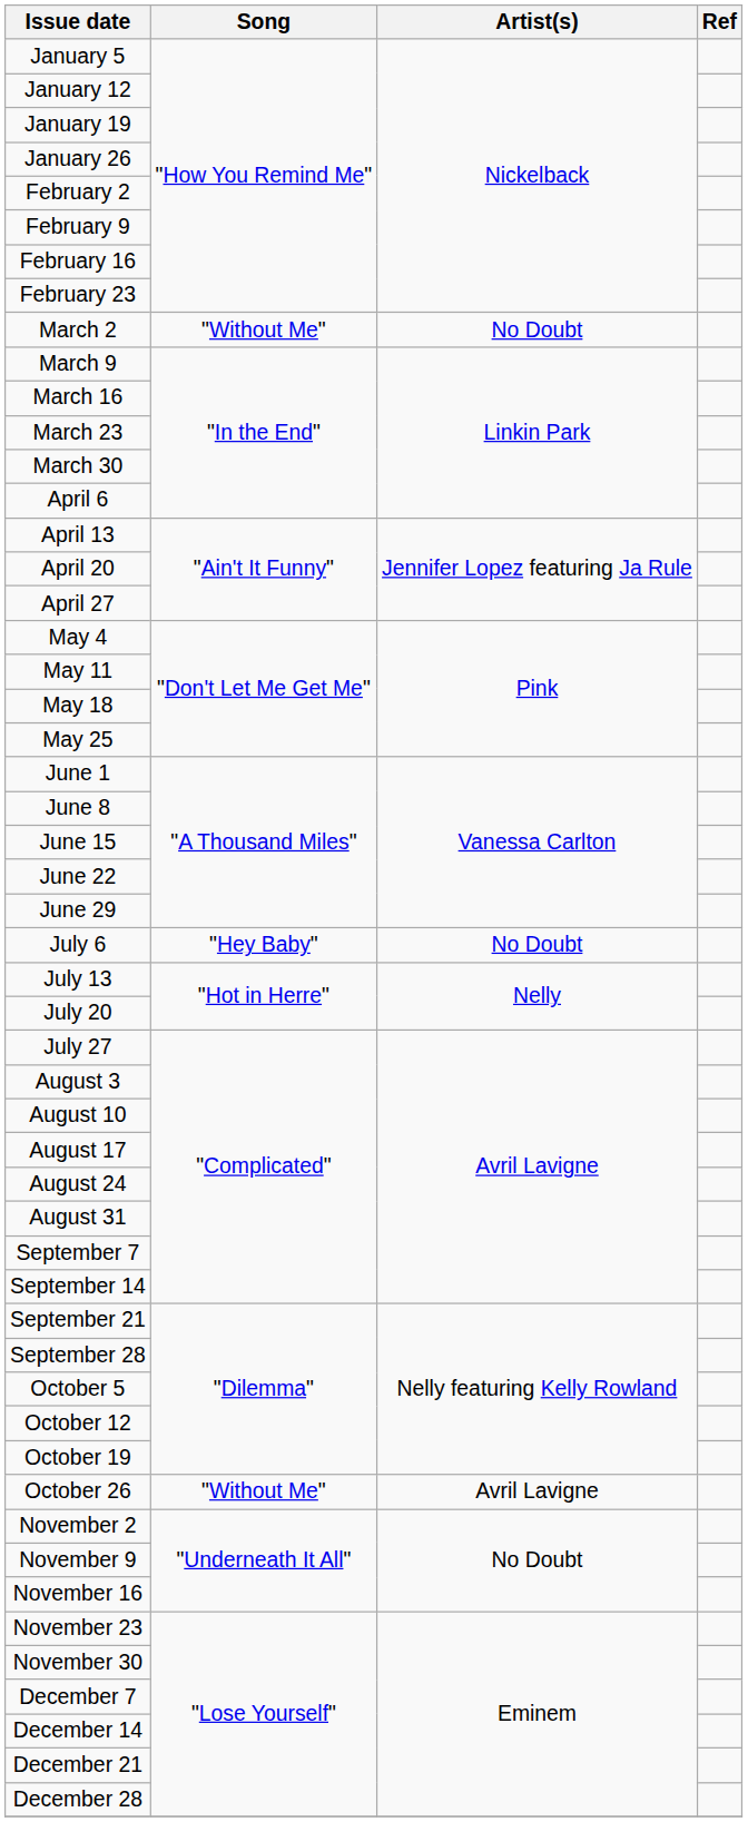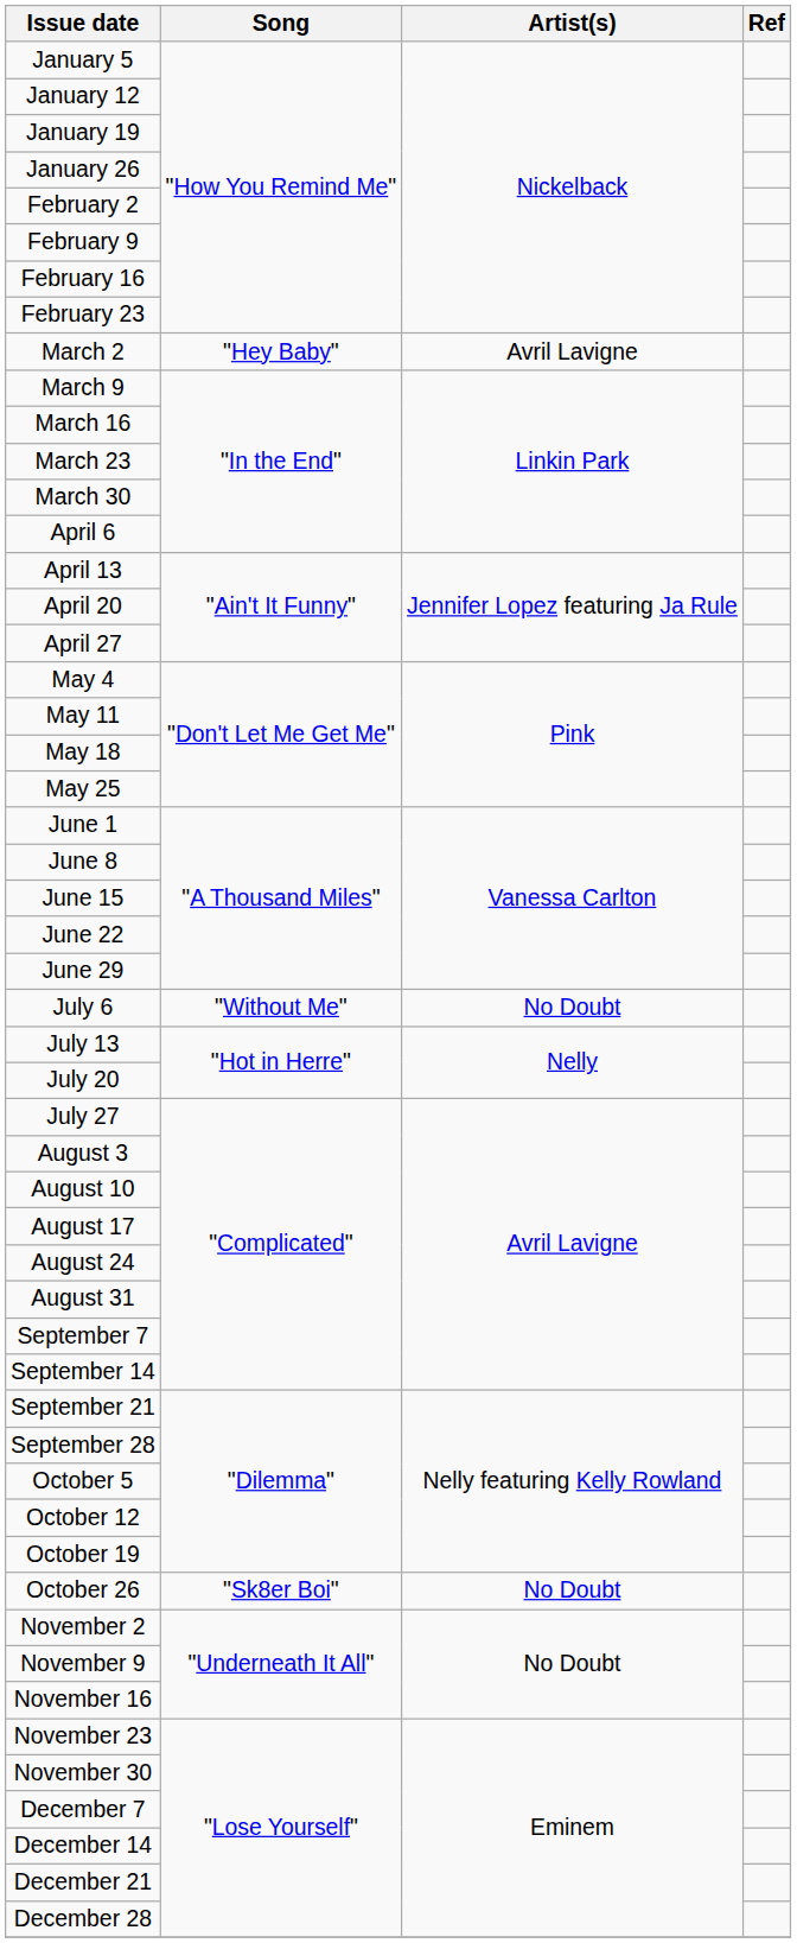 <table class="wikitable" style="text-align: center;">
 <tr>
 <th>Issue date</th>
 <th>Song</th>
 <th>Artist(s)</th>
 <th>Ref</th>
 </tr>
 <tr>
 <td>January 5</td>
 <td rowspan="8">"<a href='#'>How You Remind Me</a>"</td>
 <td rowspan="8"><a href='#'>Nickelback</a></td>
 <td></td>
 </tr>
 <tr>
 <td>January 12</td>
 <td></td>
 </tr>
 <tr>
 <td>January 19</td>
 <td></td>
 </tr>
 <tr>
 <td>January 26</td>
 <td></td>
 </tr>
 <tr>
 <td>February 2</td>
 <td></td>
 </tr>
 <tr>
 <td>February 9</td>
 <td></td>
 </tr>
 <tr>
 <td>February 16</td>
 <td></td>
 </tr>
 <tr>
 <td>February 23</td>
 <td></td>
 </tr>
 <tr>
 <td>March 2</td>
-<td>"<a href='#'>Without Me</a>"</td>
-<td><a href='#'>No Doubt</a></td>
+<td>"<a href='#'>Hey Baby</a>"</td>
+<td>Avril Lavigne</td>
 <td></td>
 </tr>
 <tr>
 <td>March 9</td>
 <td rowspan="5">"<a href='#'>In the End</a>"</td>
 <td rowspan="5"><a href='#'>Linkin Park</a></td>
 <td></td>
 </tr>
 <tr>
 <td>March 16</td>
 <td></td>
 </tr>
 <tr>
 <td>March 23</td>
 <td></td>
 </tr>
 <tr>
 <td>March 30</td>
 <td></td>
 </tr>
 <tr>
 <td>April 6</td>
 <td></td>
 </tr>
 <tr>
 <td>April 13</td>
 <td rowspan="3">"<a href='#'>Ain't It Funny</a>"</td>
 <td rowspan="3"><a href='#'>Jennifer Lopez</a> featuring <a href='#'>Ja Rule</a></td>
 <td></td>
 </tr>
 <tr>
 <td>April 20</td>
 <td></td>
 </tr>
 <tr>
 <td>April 27</td>
 <td></td>
 </tr>
 <tr>
 <td>May 4</td>
 <td rowspan="4">"<a href='#'>Don't Let Me Get Me</a>"</td>
 <td rowspan="4"><a href='#'>Pink</a></td>
 <td></td>
 </tr>
 <tr>
 <td>May 11</td>
 <td></td>
 </tr>
 <tr>
 <td>May 18</td>
 <td></td>
 </tr>
 <tr>
 <td>May 25</td>
 <td></td>
 </tr>
 <tr>
 <td>June 1</td>
 <td rowspan="5">"<a href='#'>A Thousand Miles</a>"</td>
 <td rowspan="5"><a href='#'>Vanessa Carlton</a></td>
 <td></td>
 </tr>
 <tr>
 <td>June 8</td>
 <td></td>
 </tr>
 <tr>
 <td>June 15</td>
 <td></td>
 </tr>
 <tr>
 <td>June 22</td>
 <td></td>
 </tr>
 <tr>
 <td>June 29</td>
 <td></td>
 </tr>
 <tr>
 <td>July 6</td>
-<td>"<a href='#'>Hey Baby</a>"</td>
+<td>"<a href='#'>Without Me</a>"</td>
 <td><a href='#'>No Doubt</a></td>
 <td></td>
 </tr>
 <tr>
 <td>July 13</td>
 <td rowspan="2">"<a href='#'>Hot in Herre</a>"</td>
 <td rowspan="2"><a href='#'>Nelly</a></td>
 <td></td>
 </tr>
 <tr>
 <td>July 20</td>
 <td></td>
 </tr>
 <tr>
 <td>July 27</td>
 <td rowspan="8">"<a href='#'>Complicated</a>"</td>
 <td rowspan="8"><a href='#'>Avril Lavigne</a></td>
 <td></td>
 </tr>
 <tr>
 <td>August 3</td>
 <td></td>
 </tr>
 <tr>
 <td>August 10</td>
 <td></td>
 </tr>
 <tr>
 <td>August 17</td>
 <td></td>
 </tr>
 <tr>
 <td>August 24</td>
 <td></td>
 </tr>
 <tr>
 <td>August 31</td>
 <td></td>
 </tr>
 <tr>
 <td>September 7</td>
 <td></td>
 </tr>
 <tr>
 <td>September 14</td>
 <td></td>
 </tr>
 <tr>
 <td>September 21</td>
 <td rowspan="5">"<a href='#'>Dilemma</a>"</td>
 <td rowspan="5">Nelly featuring <a href='#'>Kelly Rowland</a></td>
 <td></td>
 </tr>
 <tr>
 <td>September 28</td>
 <td></td>
 </tr>
 <tr>
 <td>October 5</td>
 <td></td>
 </tr>
 <tr>
 <td>October 12</td>
 <td></td>
 </tr>
 <tr>
 <td>October 19</td>
 <td></td>
 </tr>
 <tr>
 <td>October 26</td>
-<td>"<a href='#'>Without Me</a>"</td>
-<td>Avril Lavigne</td>
+<td>"<a href='#'>Sk8er Boi</a>"</td>
+<td><a href='#'>No Doubt</a></td>
 <td></td>
 </tr>
 <tr>
 <td>November 2</td>
 <td rowspan="3">"<a href='#'>Underneath It All</a>"</td>
 <td rowspan="3">No Doubt</td>
 <td></td>
 </tr>
 <tr>
 <td>November 9</td>
 <td></td>
 </tr>
 <tr>
 <td>November 16</td>
 <td></td>
 </tr>
 <tr>
 <td>November 23</td>
 <td rowspan="6">"<a href='#'>Lose Yourself</a>"</td>
 <td rowspan="6">Eminem</td>
 <td></td>
 </tr>
 <tr>
 <td>November 30</td>
 <td></td>
 </tr>
 <tr>
 <td>December 7</td>
 <td></td>
 </tr>
 <tr>
 <td>December 14</td>
 <td></td>
 </tr>
 <tr>
 <td>December 21</td>
 <td></td>
 </tr>
 <tr>
 <td>December 28</td>
 <td></td>
 </tr>
 <tr>
 </tr>
 </table>
